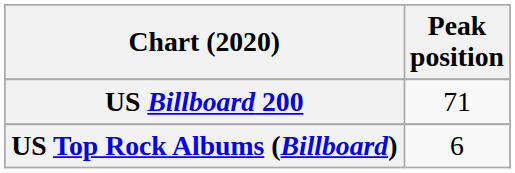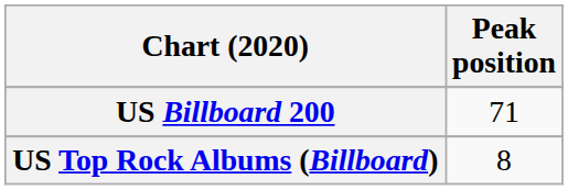 <table class="wikitable sortable plainrowheaders" style="text-align:center">
 <tr>
 <th scope="col">Chart (2020)</th>
 <th scope="col">Peak<br>position</th>
 </tr>
 <tr>
 </tr>
 <tr>
 <th scope="row">US <a href='#'><em>Billboard</em> 200</a></th>
 <td>71</td>
 </tr>
 <tr>
 </tr>
 <tr>
 </tr>
 <tr>
 <th scope="row">US <a href='#'>Top Rock Albums</a> (<em><a href='#'>Billboard</a></em>)</th>
-<td>6</td>
+<td>8</td>
 </tr>
 </table>
